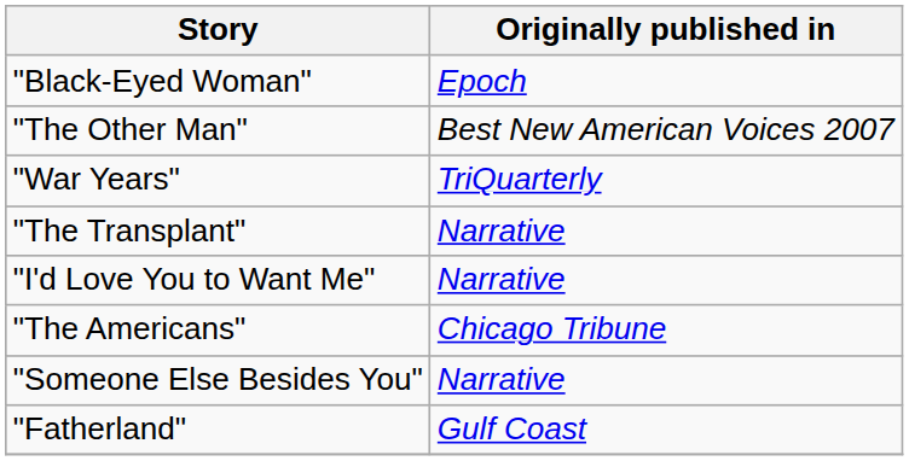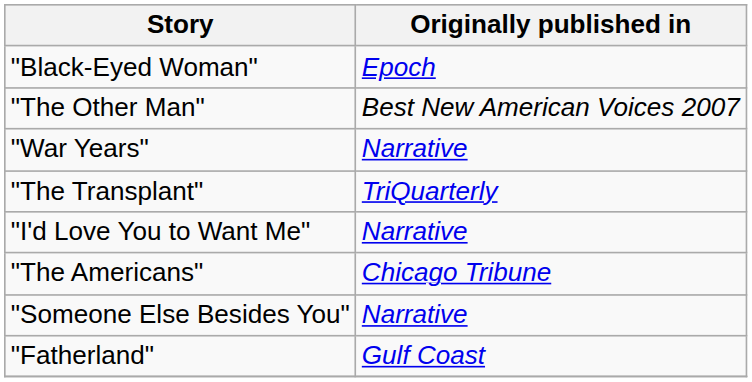 <table class="wikitable">
 <tr>
 <th><strong>Story</strong></th>
 <th><strong>Originally published in</strong></th>
 </tr>
 <tr>
 <td>"Black-Eyed Woman"</td>
 <td><em><a href='#'>Epoch</a></em></td>
 </tr>
 <tr>
 <td>"The Other Man"</td>
 <td><em>Best New American Voices 2007</em></td>
 </tr>
 <tr>
 <td>"War Years"</td>
-<td><em><a href='#'>TriQuarterly</a></em></td>
+<td><em><a href='#'>Narrative</a></em></td>
 </tr>
 <tr>
 <td>"The Transplant"</td>
-<td><em><a href='#'>Narrative</a></em></td>
+<td><em><a href='#'>TriQuarterly</a></em></td>
 </tr>
 <tr>
 <td>"I'd Love You to Want Me"</td>
 <td><em><a href='#'>Narrative</a></em></td>
 </tr>
 <tr>
 <td>"The Americans"</td>
 <td><em><a href='#'>Chicago Tribune</a></em></td>
 </tr>
 <tr>
 <td>"Someone Else Besides You"</td>
 <td><em><a href='#'>Narrative</a></em></td>
 </tr>
 <tr>
 <td>"Fatherland"</td>
 <td><em><a href='#'>Gulf Coast</a></em></td>
 </tr>
 <tr>
 </tr>
 </table>
